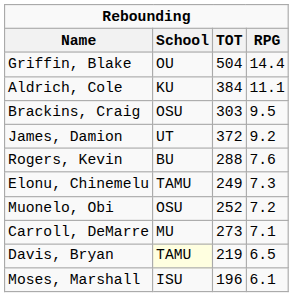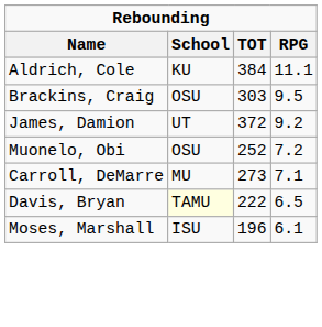 <table class="wikitable">
 <tr>
 <td colspan=4 style="text-align: center;"><strong>Rebounding</strong></td>
 </tr>
 <tr>
 <th>Name</th>
 <th>School</th>
 <th>TOT</th>
 <th>RPG</th>
-</tr>
-<tr>
-<td>Griffin, Blake</td>
-<td>OU</td>
-<td>504</td>
-<td>14.4</td>
 </tr>
 <tr>
 <td>Aldrich, Cole</td>
 <td>KU</td>
 <td>384</td>
 <td>11.1</td>
 </tr>
 <tr>
 <td>Brackins, Craig</td>
 <td>OSU</td>
 <td>303</td>
 <td>9.5</td>
 </tr>
 <tr>
 <td>James, Damion</td>
 <td>UT</td>
 <td>372</td>
 <td>9.2</td>
 </tr>
 <tr>
-<td>Rogers, Kevin</td>
-<td>BU</td>
-<td>288</td>
-<td>7.6</td>
-</tr>
-<tr>
-<td>Elonu, Chinemelu</td>
-<td>TAMU</td>
-<td>249</td>
-<td>7.3</td>
-</tr>
-<tr>
 <td>Muonelo, Obi</td>
 <td>OSU</td>
 <td>252</td>
 <td>7.2</td>
 </tr>
 <tr>
 <td>Carroll, DeMarre</td>
 <td>MU</td>
 <td>273</td>
 <td>7.1</td>
 </tr>
 <tr>
 <td>Davis, Bryan</td>
 <td style="background: lightyellow;">TAMU</td>
-<td>219</td>
+<td>222</td>
 <td>6.5</td>
 </tr>
 <tr>
 <td>Moses, Marshall</td>
 <td>ISU</td>
 <td>196</td>
 <td>6.1</td>
 </tr>
 </table>
